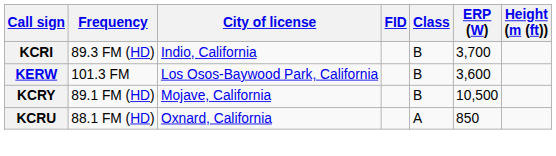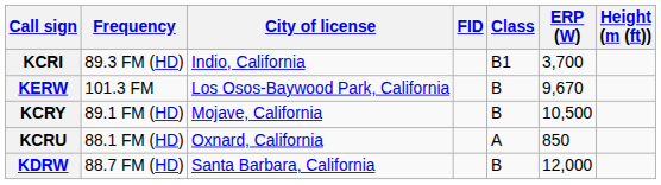 <table class="wikitable sortable">
 <tr>
 <th scope="col"><a href='#'>Call sign</a></th>
 <th scope="col" data-sort-type="number"><a href='#'>Frequency</a></th>
 <th scope="col"><a href='#'>City of license</a></th>
 <th scope="col" data-sort-type="number"><a href='#'>FID</a></th>
 <th scope="col"><a href='#'>Class</a></th>
 <th scope="col" data-sort-type="number"><a href='#'>ERP</a><br>(<a href='#'>W</a>)</th>
 <th scope="col" data-sort-type="number"><a href='#'>Height</a><br>(<a href='#'>m</a> (<a href='#'>ft</a>))</th>
 </tr>
 <tr>
 <th scope="row">KCRI</th>
 <td>89.3 FM (<a href='#'>HD</a>)</td>
 <td><a href='#'>Indio, California</a></td>
 <td></td>
-<td>B</td>
+<td>B1</td>
 <td>3,700</td>
 <td></td>
 </tr>
 <tr>
 <th scope="row"><a href='#'>KERW</a></th>
 <td>101.3 FM</td>
 <td><a href='#'>Los Osos-Baywood Park, California</a></td>
 <td></td>
 <td>B</td>
-<td>3,600</td>
+<td>9,670</td>
 <td></td>
 </tr>
 <tr>
 <th scope="row">KCRY</th>
 <td>89.1 FM (<a href='#'>HD</a>)</td>
 <td><a href='#'>Mojave, California</a></td>
 <td></td>
 <td>B</td>
 <td>10,500</td>
 <td></td>
 </tr>
 <tr>
 <th scope="row">KCRU</th>
 <td>88.1 FM (<a href='#'>HD</a>)</td>
 <td><a href='#'>Oxnard, California</a></td>
 <td></td>
 <td>A</td>
 <td>850</td>
 <td></td>
 </tr>
+<tr>
+<th scope="row"><a href='#'>KDRW</a></th>
+<td>88.7 FM (<a href='#'>HD</a>)</td>
+<td><a href='#'>Santa Barbara, California</a></td>
+<td></td>
+<td>B</td>
+<td>12,000</td>
+<td></td>
+</tr>
 </table>
